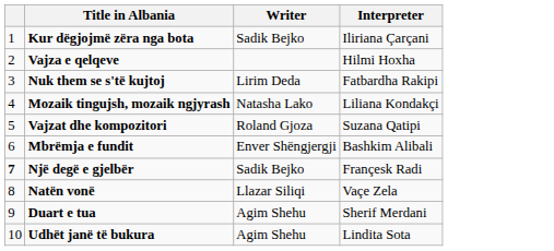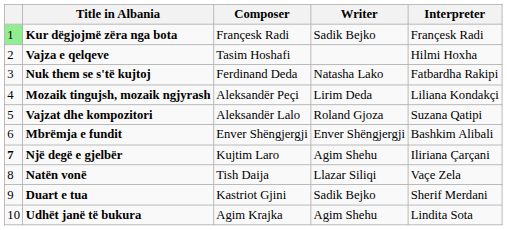 <table class="wikitable">
 <tr>
 <th></th>
 <th>Title in Albania</th>
+<th>Composer</th>
 <th>Writer</th>
 <th>Interpreter</th>
 </tr>
 <tr>
-<td>1</td>
+<td style="background: lightgreen;">1</td>
 <td><strong>Kur dëgjojmë zëra nga bota</strong></td>
+<td>Françesk Radi</td>
 <td>Sadik Bejko</td>
-<td>Iliriana Çarçani</td>
+<td>Françesk Radi</td>
 </tr>
 <tr>
 <td>2</td>
 <td><strong>Vajza e qelqeve</strong></td>
+<td>Tasim Hoshafi</td>
 <td></td>
 <td>Hilmi Hoxha</td>
 </tr>
 <tr>
 <td>3</td>
 <td><strong>Nuk them se s'të kujtoj</strong></td>
-<td>Lirim Deda</td>
+<td>Ferdinand Deda</td>
+<td>Natasha Lako</td>
 <td>Fatbardha Rakipi</td>
 </tr>
 <tr>
 <td>4</td>
 <td><strong>Mozaik tingujsh, mozaik ngjyrash</strong></td>
-<td>Natasha Lako</td>
+<td>Aleksandër Peçi</td>
+<td>Lirim Deda</td>
 <td>Liliana Kondakçi</td>
 </tr>
 <tr>
 <td>5</td>
 <td><strong>Vajzat dhe kompozitori</strong></td>
+<td>Aleksandër Lalo</td>
 <td>Roland Gjoza</td>
 <td>Suzana Qatipi</td>
 </tr>
 <tr>
 <td>6</td>
 <td><strong>Mbrëmja e fundit</strong></td>
 <td>Enver Shëngjergji</td>
+<td>Enver Shëngjergji</td>
 <td>Bashkim Alibali</td>
 </tr>
 <tr>
 <td><strong>7</strong></td>
 <td><strong>Një degë e gjelbër</strong></td>
-<td>Sadik Bejko</td>
-<td>Françesk Radi</td>
+<td>Kujtim Laro</td>
+<td>Agim Shehu</td>
+<td>Iliriana Çarçani</td>
 </tr>
 <tr>
 <td>8</td>
 <td><strong>Natën vonë</strong></td>
+<td>Tish Daija</td>
 <td>Llazar Siliqi</td>
 <td>Vaçe Zela</td>
 </tr>
 <tr>
 <td>9</td>
 <td><strong>Duart e tua</strong></td>
-<td>Agim Shehu</td>
+<td>Kastriot Gjini</td>
+<td>Sadik Bejko</td>
 <td>Sherif Merdani</td>
 </tr>
 <tr>
 <td>10</td>
 <td><strong>Udhët janë të bukura</strong></td>
+<td>Agim Krajka</td>
 <td>Agim Shehu</td>
 <td>Lindita Sota</td>
 </tr>
 </table>
